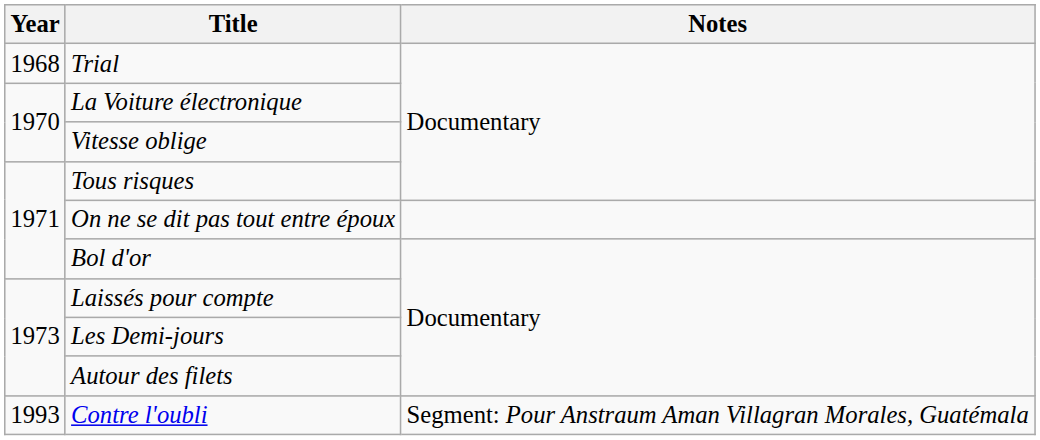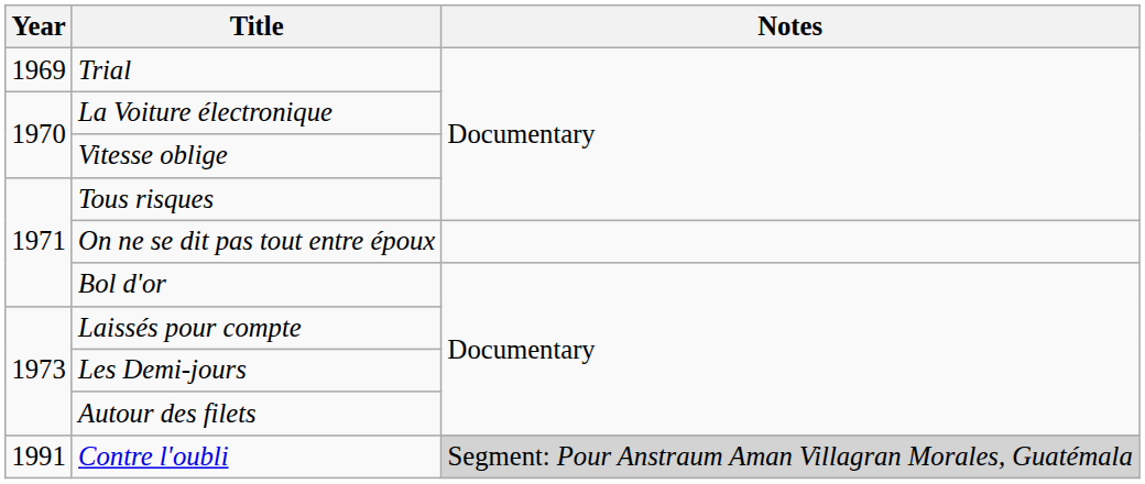 <table class="wikitable sortable">
 <tr>
 <th>Year</th>
 <th>Title</th>
 <th class="unsortable">Notes</th>
 </tr>
 <tr>
-<td>1968</td>
+<td>1969</td>
 <td><em>Trial</em></td>
 <td rowspan="4">Documentary</td>
 </tr>
 <tr>
 <td rowspan="2">1970</td>
 <td><em>La Voiture électronique</em></td>
 </tr>
 <tr>
 <td><em>Vitesse oblige</em></td>
 </tr>
 <tr>
 <td rowspan="3">1971</td>
 <td><em>Tous risques</em></td>
 </tr>
 <tr>
 <td><em>On ne se dit pas tout entre époux</em></td>
 <td></td>
 </tr>
 <tr>
 <td><em>Bol d'or</em></td>
 <td rowspan="4">Documentary</td>
 </tr>
 <tr>
 <td rowspan="3">1973</td>
 <td><em>Laissés pour compte</em></td>
 </tr>
 <tr>
 <td><em>Les Demi-jours</em></td>
 </tr>
 <tr>
 <td><em>Autour des filets</em></td>
 </tr>
 <tr>
-<td>1993</td>
+<td>1991</td>
 <td><em><a href='#'>Contre l'oubli</a></em></td>
-<td>Segment: <em>Pour Anstraum Aman Villagran Morales, Guatémala</em></td>
+<td style="background: lightgrey;">Segment: <em>Pour Anstraum Aman Villagran Morales, Guatémala</em></td>
 </tr>
 </table>
